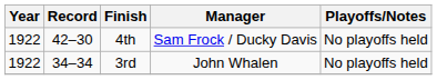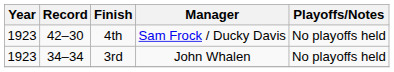 <table class="wikitable" style="text-align:center">
 <tr>
 <th>Year</th>
 <th>Record</th>
 <th>Finish</th>
 <th>Manager</th>
 <th>Playoffs/Notes</th>
 </tr>
 <tr>
-<td>1922</td>
+<td>1923</td>
 <td>42–30</td>
 <td>4th</td>
 <td><a href='#'>Sam Frock</a> / Ducky Davis</td>
 <td>No playoffs held</td>
 </tr>
 <tr>
-<td>1922</td>
+<td>1923</td>
 <td>34–34</td>
 <td>3rd</td>
 <td>John Whalen</td>
 <td>No playoffs held</td>
 </tr>
 <tr>
 </tr>
 </table>
